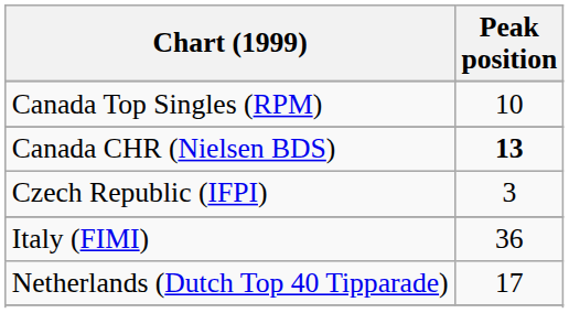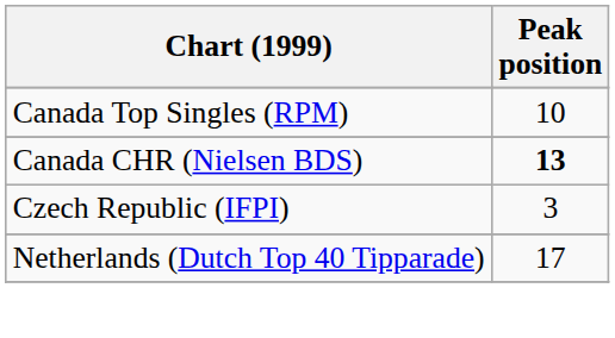 <table class="wikitable sortable">
 <tr>
 <th align="left">Chart (1999)</th>
 <th align="center">Peak<br>position</th>
 </tr>
 <tr>
 </tr>
 <tr>
 </tr>
 <tr>
 <td align="left">Canada Top Singles (<a href='#'>RPM</a>)</td>
 <td align="center">10</td>
 </tr>
 <tr>
 </tr>
 <tr>
 <td>Canada CHR (<a href='#'>Nielsen BDS</a>)</td>
 <td style="text-align:center"><strong>13</strong></td>
 </tr>
 <tr>
 <td align="left">Czech Republic (<a href='#'>IFPI</a>)</td>
 <td align="center">3</td>
 </tr>
 <tr>
 </tr>
 <tr>
 </tr>
 <tr>
-<td>Italy (<a href='#'>FIMI</a>)</td>
-<td style="text-align:center;">36</td>
-</tr>
-<tr>
 <td>Netherlands (<a href='#'>Dutch Top 40 Tipparade</a>)</td>
 <td style="text-align:center;">17</td>
 </tr>
 <tr>
 </tr>
 <tr>
 </tr>
 <tr>
 </tr>
 <tr>
 </tr>
 <tr>
 </tr>
 </table>
